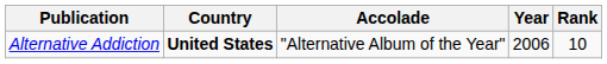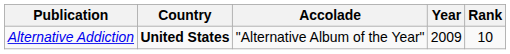 <table class="wikitable" border="1">
 <tr>
 <th>Publication</th>
 <th>Country</th>
 <th>Accolade</th>
 <th>Year</th>
 <th>Rank</th>
 </tr>
 <tr>
 <td><em><a href='#'>Alternative Addiction</a></em></td>
 <td><strong>United States</strong></td>
 <td>"Alternative Album of the Year"</td>
-<td>2006</td>
+<td>2009</td>
 <td align="center">10</td>
 </tr>
 </table>
